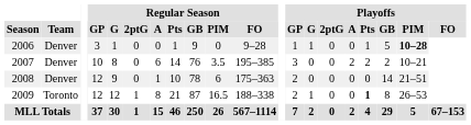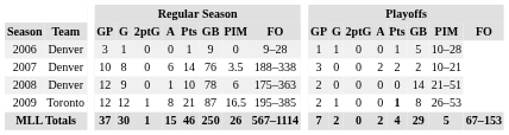 <table BORDER="0" CELLPADDING="3" CELLSPACING="0">
 <tr ALIGN="center" bgcolor="#e0e0e0">
 <th colspan="2" bgcolor="#ffffff"> </th>
 <th rowspan="99" bgcolor="#ffffff"> </th>
 <th colspan="8">Regular Season</th>
 <th rowspan="99" bgcolor="#ffffff"> </th>
 <th colspan="8">Playoffs</th>
 </tr>
 <tr ALIGN="center" bgcolor="#e0e0e0">
 <th>Season</th>
 <th>Team</th>
 <th>GP</th>
 <th>G</th>
 <th>2ptG</th>
 <th>A</th>
 <th>Pts</th>
 <th>GB</th>
 <th>PIM</th>
 <th>FO</th>
 <th>GP</th>
 <th>G</th>
 <th>2ptG</th>
 <th>A</th>
 <th>Pts</th>
 <th>GB</th>
 <th>PIM</th>
 <th>FO</th>
 </tr>
 <tr ALIGN="center" bgcolor="#f0f0f0">
 <td>2006</td>
 <td>Denver</td>
 <td>3</td>
 <td>1</td>
 <td>0</td>
 <td>0</td>
 <td>1</td>
 <td>9</td>
 <td>0</td>
 <td>9–28</td>
 <td>1</td>
 <td>1</td>
 <td>0</td>
 <td>0</td>
 <td>1</td>
 <td>5</td>
-<td><strong>10–28</strong></td>
+<td>10–28</td>
 </tr>
 <tr ALIGN="center">
 <td>2007</td>
 <td>Denver</td>
 <td>10</td>
 <td>8</td>
 <td>0</td>
 <td>6</td>
 <td>14</td>
 <td>76</td>
 <td>3.5</td>
-<td>195–385</td>
+<td>188–338</td>
 <td>3</td>
 <td>0</td>
 <td>0</td>
 <td>2</td>
 <td>2</td>
 <td>2</td>
 <td>10–21</td>
 </tr>
 <tr ALIGN="center" bgcolor="#f0f0f0">
 <td>2008</td>
 <td>Denver</td>
 <td>12</td>
 <td>9</td>
 <td>0</td>
 <td>1</td>
 <td>10</td>
 <td>78</td>
 <td>6</td>
 <td>175–363</td>
 <td>2</td>
 <td>0</td>
 <td>0</td>
 <td>0</td>
 <td>0</td>
 <td>14</td>
 <td>21–51</td>
 </tr>
 <tr ALIGN="center">
 <td>2009</td>
 <td>Toronto</td>
 <td>12</td>
 <td>12</td>
 <td>1</td>
 <td>8</td>
 <td>21</td>
 <td>87</td>
 <td>16.5</td>
-<td>188–338</td>
+<td>195–385</td>
 <td>2</td>
 <td>1</td>
 <td>0</td>
 <td>0</td>
 <td><strong>1</strong></td>
 <td>8</td>
 <td>26–53</td>
 </tr>
 <tr ALIGN="center" bgcolor="#e0e0e0">
 <th colspan="2">MLL Totals</th>
 <th>37</th>
 <th>30</th>
 <th>1</th>
 <th>15</th>
 <th>46</th>
 <th>250</th>
 <th>26</th>
 <th>567–1114</th>
 <th>7</th>
 <th>2</th>
 <th>0</th>
 <th>2</th>
 <th>4</th>
 <th>29</th>
 <th>5</th>
 <th>67–153</th>
 </tr>
 </table>
